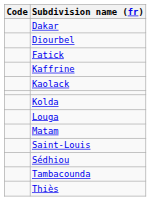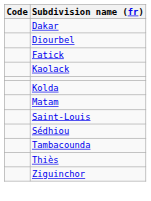 <table class="wikitable sortable">
 <tr>
 <th>Code</th>
 <th>Subdivision name (<a href='#'>fr</a>)</th>
 </tr>
 <tr>
 <td></td>
 <td><a href='#'>Dakar</a></td>
 </tr>
 <tr>
 <td></td>
 <td><a href='#'>Diourbel</a></td>
 </tr>
 <tr>
 <td></td>
 <td><a href='#'>Fatick</a></td>
 </tr>
 <tr>
 <td></td>
-<td><a href='#'>Kaffrine</a></td>
-</tr>
-<tr>
-<td></td>
 <td><a href='#'>Kaolack</a></td>
 </tr>
 <tr>
 <td></td>
 <td></td>
 </tr>
 <tr>
 <td></td>
 <td><a href='#'>Kolda</a></td>
-</tr>
-<tr>
-<td></td>
-<td><a href='#'>Louga</a></td>
 </tr>
 <tr>
 <td></td>
 <td><a href='#'>Matam</a></td>
 </tr>
 <tr>
 <td></td>
 <td><a href='#'>Saint-Louis</a></td>
 </tr>
 <tr>
 <td></td>
 <td><a href='#'>Sédhiou</a></td>
 </tr>
 <tr>
 <td></td>
 <td><a href='#'>Tambacounda</a></td>
 </tr>
 <tr>
 <td></td>
 <td><a href='#'>Thiès</a></td>
 </tr>
+<tr>
+<td></td>
+<td><a href='#'>Ziguinchor</a></td>
+</tr>
 </table>
